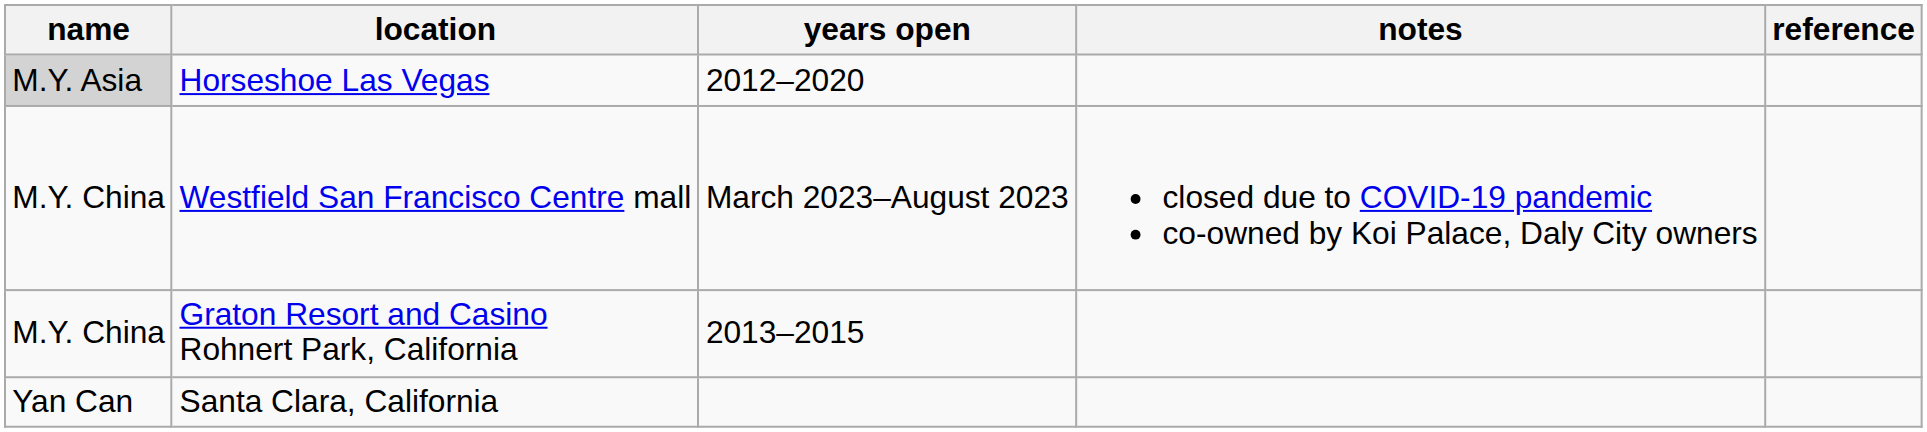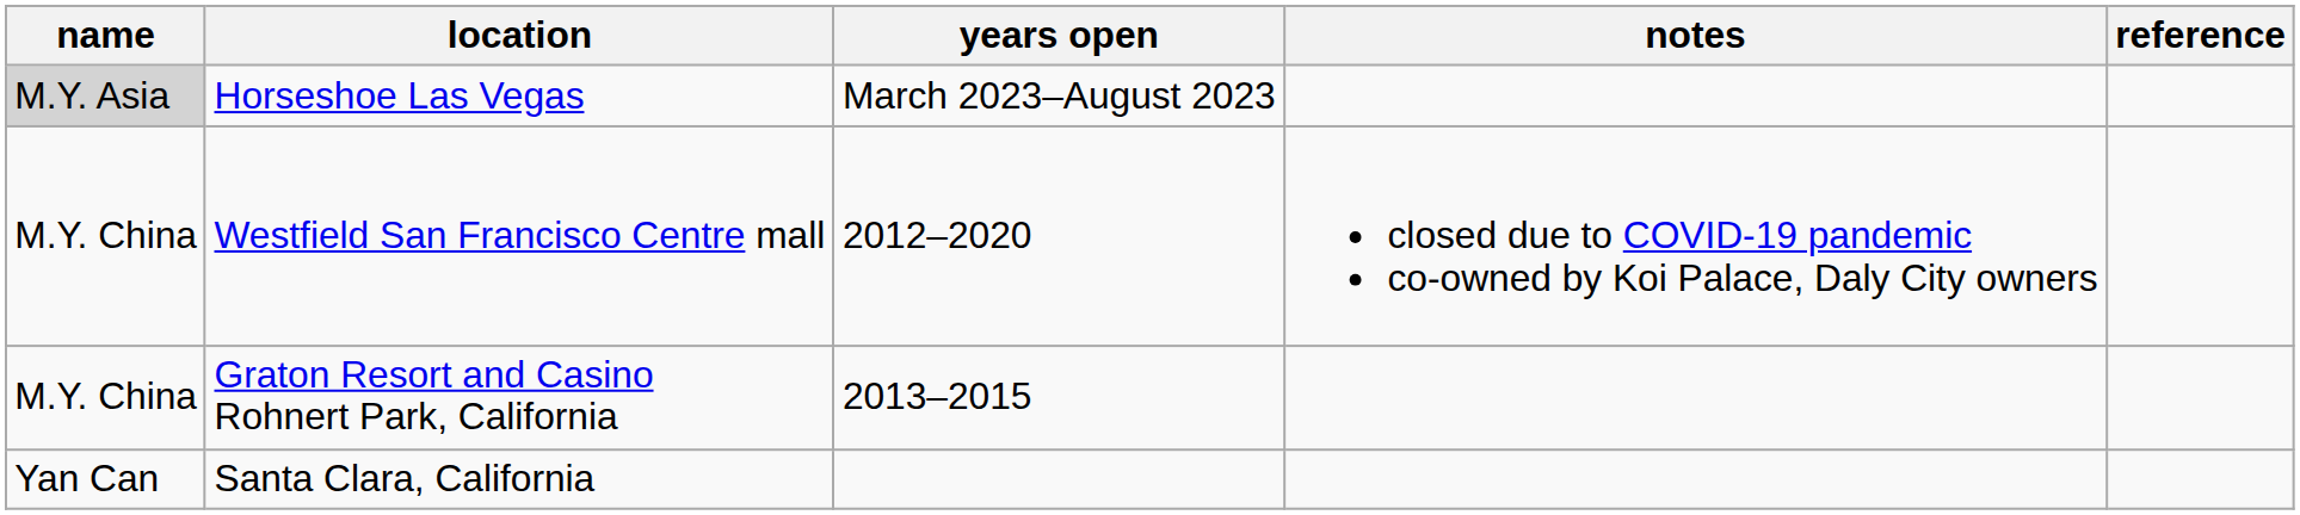 <table class="wikitable">
 <tr>
 <th>name</th>
 <th>location</th>
 <th>years open</th>
 <th>notes</th>
 <th>reference</th>
 </tr>
 <tr>
 <td style="background: lightgrey;">M.Y. Asia</td>
 <td><a href='#'>Horseshoe Las Vegas</a></td>
-<td>2012–2020</td>
+<td>March 2023–August 2023</td>
 <td></td>
 <td></td>
 </tr>
 <tr>
 <td>M.Y. China</td>
 <td><a href='#'>Westfield San Francisco Centre</a> mall</td>
-<td>March 2023–August 2023</td>
+<td>2012–2020</td>
 <td><br><ul><li>closed due to <a href='#'>COVID-19 pandemic</a></li><li>co-owned by Koi Palace, Daly City owners</li></ul></td>
 <td></td>
 </tr>
 <tr>
 <td>M.Y. China</td>
 <td><a href='#'>Graton Resort and Casino</a><br>Rohnert Park, California</td>
 <td>2013–2015</td>
 <td></td>
 <td></td>
 </tr>
 <tr>
 <td>Yan Can</td>
 <td>Santa Clara, California</td>
 <td></td>
 <td></td>
 <td></td>
 </tr>
 </table>
